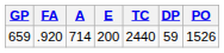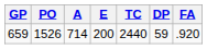 <table class="wikitable">
 <tr>
 <th><a href='#'>GP</a></th>
-<th><a href='#'>FA</a></th>
+<th><a href='#'>PO</a></th>
 <th><a href='#'>A</a></th>
 <th><a href='#'>E</a></th>
 <th><a href='#'>TC</a></th>
 <th><a href='#'>DP</a></th>
-<th><a href='#'>PO</a></th>
+<th><a href='#'>FA</a></th>
 </tr>
 <tr align=center>
 <td>659</td>
-<td>.920</td>
+<td>1526</td>
 <td>714</td>
 <td>200</td>
 <td>2440</td>
 <td>59</td>
-<td>1526</td>
+<td>.920</td>
 </tr>
 </table>
